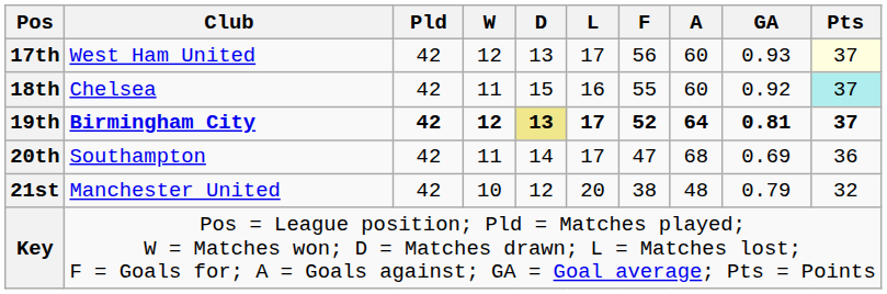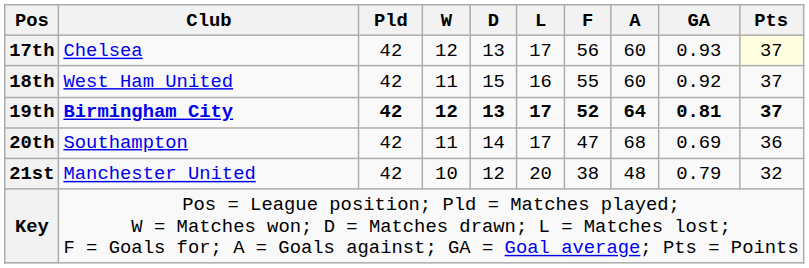 <table class="wikitable" style="text-align:center">
 <tr>
 <th scope="col">Pos</th>
 <th scope="col">Club</th>
 <th scope="col">Pld</th>
 <th scope="col">W</th>
 <th scope="col">D</th>
 <th scope="col">L</th>
 <th scope="col">F</th>
 <th scope="col">A</th>
 <th scope="col">GA</th>
 <th scope="col">Pts</th>
 </tr>
 <tr>
 <th scope="row">17th</th>
-<td align="left"><a href='#'>West Ham United</a></td>
+<td align="left"><a href='#'>Chelsea</a></td>
 <td>42</td>
 <td>12</td>
 <td>13</td>
 <td>17</td>
 <td>56</td>
 <td>60</td>
 <td>0.93</td>
 <td style="background: lightyellow;">37</td>
 </tr>
 <tr>
 <th scope="row">18th</th>
-<td align="left"><a href='#'>Chelsea</a></td>
+<td align="left"><a href='#'>West Ham United</a></td>
 <td>42</td>
 <td>11</td>
 <td>15</td>
 <td>16</td>
 <td>55</td>
 <td>60</td>
 <td>0.92</td>
-<td style="background: paleturquoise;">37</td>
+<td>37</td>
 </tr>
 <tr style="font-weight:bold">
 <th scope="row">19th</th>
 <td align="left"><a href='#'>Birmingham City</a></td>
 <td>42</td>
 <td>12</td>
-<td style="background: khaki;">13</td>
+<td>13</td>
 <td>17</td>
 <td>52</td>
 <td>64</td>
 <td>0.81</td>
 <td>37</td>
 </tr>
 <tr>
 <th scope="row">20th</th>
 <td align="left"><a href='#'>Southampton</a></td>
 <td>42</td>
 <td>11</td>
 <td>14</td>
 <td>17</td>
 <td>47</td>
 <td>68</td>
 <td>0.69</td>
 <td>36</td>
 </tr>
 <tr>
 <th scope="row">21st</th>
 <td align="left"><a href='#'>Manchester United</a></td>
 <td>42</td>
 <td>10</td>
 <td>12</td>
 <td>20</td>
 <td>38</td>
 <td>48</td>
 <td>0.79</td>
 <td>32</td>
 </tr>
 <tr>
 <th scope="row">Key</th>
 <td colspan="9">Pos = League position; Pld = Matches played;<br>W = Matches won; D = Matches drawn; L = Matches lost;<br>F = Goals for; A = Goals against; GA = <a href='#'>Goal average</a>; Pts = Points</td>
 </tr>
 </table>
